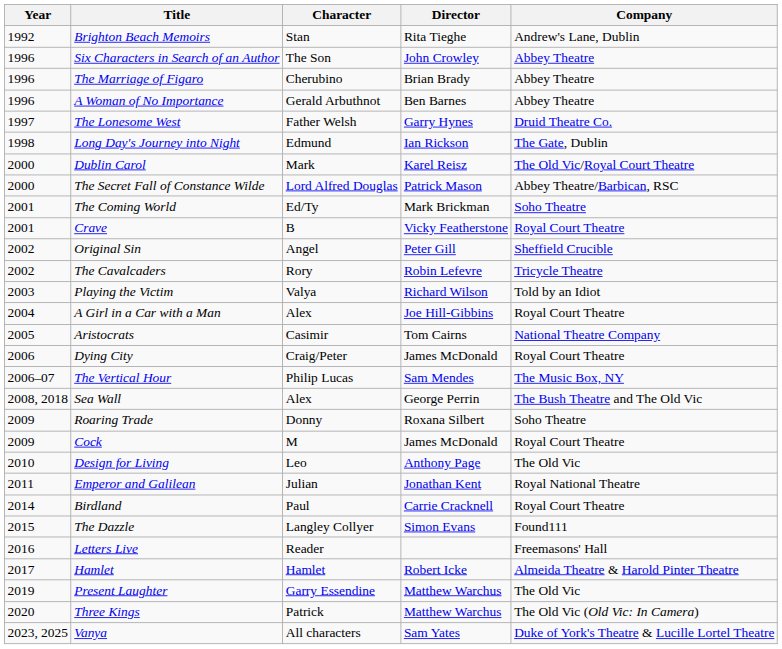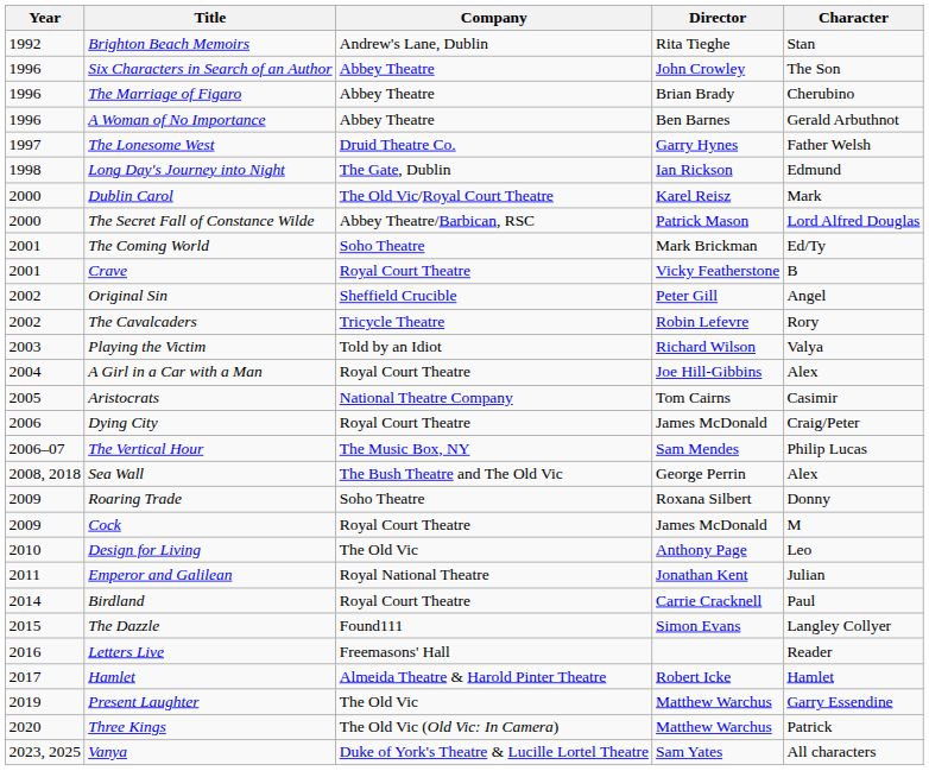 <table class="wikitable">
 <tr>
 <th>Year</th>
 <th>Title</th>
+<th>Company</th>
+<th>Director</th>
 <th>Character</th>
-<th>Director</th>
-<th>Company</th>
 </tr>
 <tr>
 <td>1992</td>
 <td><em><a href='#'>Brighton Beach Memoirs</a></em></td>
+<td>Andrew's Lane, Dublin</td>
+<td>Rita Tieghe</td>
 <td>Stan</td>
-<td>Rita Tieghe</td>
-<td>Andrew's Lane, Dublin</td>
 </tr>
 <tr>
 <td>1996</td>
 <td><em><a href='#'>Six Characters in Search of an Author</a></em></td>
+<td><a href='#'>Abbey Theatre</a></td>
+<td><a href='#'>John Crowley</a></td>
 <td>The Son</td>
-<td><a href='#'>John Crowley</a></td>
-<td><a href='#'>Abbey Theatre</a></td>
 </tr>
 <tr>
 <td>1996</td>
 <td><em><a href='#'>The Marriage of Figaro</a></em></td>
+<td>Abbey Theatre</td>
+<td>Brian Brady</td>
 <td>Cherubino</td>
-<td>Brian Brady</td>
-<td>Abbey Theatre</td>
 </tr>
 <tr>
 <td>1996</td>
 <td><em><a href='#'>A Woman of No Importance</a></em></td>
+<td>Abbey Theatre</td>
+<td>Ben Barnes</td>
 <td>Gerald Arbuthnot</td>
-<td>Ben Barnes</td>
-<td>Abbey Theatre</td>
 </tr>
 <tr>
 <td>1997</td>
 <td><em><a href='#'>The Lonesome West</a></em></td>
+<td><a href='#'>Druid Theatre Co.</a></td>
+<td><a href='#'>Garry Hynes</a></td>
 <td>Father Welsh</td>
-<td><a href='#'>Garry Hynes</a></td>
-<td><a href='#'>Druid Theatre Co.</a></td>
 </tr>
 <tr>
 <td>1998</td>
 <td><em><a href='#'>Long Day's Journey into Night</a></em></td>
+<td><a href='#'>The Gate</a>, Dublin</td>
+<td><a href='#'>Ian Rickson</a></td>
 <td>Edmund</td>
-<td><a href='#'>Ian Rickson</a></td>
-<td><a href='#'>The Gate</a>, Dublin</td>
 </tr>
 <tr>
 <td>2000</td>
 <td><em><a href='#'>Dublin Carol</a></em></td>
+<td><a href='#'>The Old Vic</a>/<a href='#'>Royal Court Theatre</a></td>
+<td><a href='#'>Karel Reisz</a></td>
 <td>Mark</td>
-<td><a href='#'>Karel Reisz</a></td>
-<td><a href='#'>The Old Vic</a>/<a href='#'>Royal Court Theatre</a></td>
 </tr>
 <tr>
 <td>2000</td>
 <td><em>The Secret Fall of Constance Wilde</em></td>
+<td>Abbey Theatre/<a href='#'>Barbican</a>, RSC</td>
+<td><a href='#'>Patrick Mason</a></td>
 <td><a href='#'>Lord Alfred Douglas</a></td>
-<td><a href='#'>Patrick Mason</a></td>
-<td>Abbey Theatre/<a href='#'>Barbican</a>, RSC</td>
 </tr>
 <tr>
 <td>2001</td>
 <td><em>The Coming World</em></td>
+<td><a href='#'>Soho Theatre</a></td>
+<td>Mark Brickman</td>
 <td>Ed/Ty</td>
-<td>Mark Brickman</td>
-<td><a href='#'>Soho Theatre</a></td>
 </tr>
 <tr>
 <td>2001</td>
 <td><em><a href='#'>Crave</a></em></td>
+<td><a href='#'>Royal Court Theatre</a></td>
+<td><a href='#'>Vicky Featherstone</a></td>
 <td>B</td>
-<td><a href='#'>Vicky Featherstone</a></td>
-<td><a href='#'>Royal Court Theatre</a></td>
 </tr>
 <tr>
 <td>2002</td>
 <td><em>Original Sin</em></td>
+<td><a href='#'>Sheffield Crucible</a></td>
+<td><a href='#'>Peter Gill</a></td>
 <td>Angel</td>
-<td><a href='#'>Peter Gill</a></td>
-<td><a href='#'>Sheffield Crucible</a></td>
 </tr>
 <tr>
 <td>2002</td>
 <td><em>The Cavalcaders</em></td>
+<td><a href='#'>Tricycle Theatre</a></td>
+<td><a href='#'>Robin Lefevre</a></td>
 <td>Rory</td>
-<td><a href='#'>Robin Lefevre</a></td>
-<td><a href='#'>Tricycle Theatre</a></td>
 </tr>
 <tr>
 <td>2003</td>
 <td><em>Playing the Victim</em></td>
+<td>Told by an Idiot</td>
+<td><a href='#'>Richard Wilson</a></td>
 <td>Valya</td>
-<td><a href='#'>Richard Wilson</a></td>
-<td>Told by an Idiot</td>
 </tr>
 <tr>
 <td>2004</td>
 <td><em>A Girl in a Car with a Man</em></td>
+<td>Royal Court Theatre</td>
+<td><a href='#'>Joe Hill-Gibbins</a></td>
 <td>Alex</td>
-<td><a href='#'>Joe Hill-Gibbins</a></td>
-<td>Royal Court Theatre</td>
 </tr>
 <tr>
 <td>2005</td>
 <td><em>Aristocrats</em></td>
+<td><a href='#'>National Theatre Company</a></td>
+<td>Tom Cairns</td>
 <td>Casimir</td>
-<td>Tom Cairns</td>
-<td><a href='#'>National Theatre Company</a></td>
 </tr>
 <tr>
 <td>2006</td>
 <td><em>Dying City</em></td>
+<td>Royal Court Theatre</td>
+<td>James McDonald</td>
 <td>Craig/Peter</td>
-<td>James McDonald</td>
-<td>Royal Court Theatre</td>
 </tr>
 <tr>
 <td>2006–07</td>
 <td><em><a href='#'>The Vertical Hour</a></em></td>
+<td><a href='#'>The Music Box, NY</a></td>
+<td><a href='#'>Sam Mendes</a></td>
 <td>Philip Lucas</td>
-<td><a href='#'>Sam Mendes</a></td>
-<td><a href='#'>The Music Box, NY</a></td>
 </tr>
 <tr>
 <td>2008, 2018</td>
 <td><em>Sea Wall</em></td>
+<td><a href='#'>The Bush Theatre</a> and The Old Vic</td>
+<td>George Perrin</td>
 <td>Alex</td>
-<td>George Perrin</td>
-<td><a href='#'>The Bush Theatre</a> and The Old Vic</td>
 </tr>
 <tr>
 <td>2009</td>
 <td><em>Roaring Trade</em></td>
+<td>Soho Theatre</td>
+<td>Roxana Silbert</td>
 <td>Donny</td>
-<td>Roxana Silbert</td>
-<td>Soho Theatre</td>
 </tr>
 <tr>
 <td>2009</td>
 <td><em><a href='#'>Cock</a></em></td>
+<td>Royal Court Theatre</td>
+<td>James McDonald</td>
 <td>M</td>
-<td>James McDonald</td>
-<td>Royal Court Theatre</td>
 </tr>
 <tr>
 <td>2010</td>
 <td><em><a href='#'>Design for Living</a></em></td>
+<td>The Old Vic</td>
+<td><a href='#'>Anthony Page</a></td>
 <td>Leo</td>
-<td><a href='#'>Anthony Page</a></td>
-<td>The Old Vic</td>
 </tr>
 <tr>
 <td>2011</td>
 <td><em><a href='#'>Emperor and Galilean</a></em></td>
+<td>Royal National Theatre</td>
+<td><a href='#'>Jonathan Kent</a></td>
 <td>Julian</td>
-<td><a href='#'>Jonathan Kent</a></td>
-<td>Royal National Theatre</td>
 </tr>
 <tr>
 <td>2014</td>
 <td><em>Birdland</em></td>
+<td>Royal Court Theatre</td>
+<td><a href='#'>Carrie Cracknell</a></td>
 <td>Paul</td>
-<td><a href='#'>Carrie Cracknell</a></td>
-<td>Royal Court Theatre</td>
 </tr>
 <tr>
 <td>2015</td>
 <td><em>The Dazzle</em></td>
+<td>Found111</td>
+<td><a href='#'>Simon Evans</a></td>
 <td>Langley Collyer</td>
-<td><a href='#'>Simon Evans</a></td>
-<td>Found111</td>
 </tr>
 <tr>
 <td>2016</td>
 <td><em><a href='#'>Letters Live</a></em></td>
+<td>Freemasons' Hall</td>
+<td></td>
 <td>Reader</td>
-<td></td>
-<td>Freemasons' Hall</td>
 </tr>
 <tr>
 <td>2017</td>
 <td><em><a href='#'>Hamlet</a></em></td>
+<td><a href='#'>Almeida Theatre</a> & <a href='#'>Harold Pinter Theatre</a></td>
+<td><a href='#'>Robert Icke</a></td>
 <td><a href='#'>Hamlet</a></td>
-<td><a href='#'>Robert Icke</a></td>
-<td><a href='#'>Almeida Theatre</a> & <a href='#'>Harold Pinter Theatre</a></td>
 </tr>
 <tr>
 <td>2019</td>
 <td><em><a href='#'>Present Laughter</a></em></td>
+<td>The Old Vic</td>
+<td><a href='#'>Matthew Warchus</a></td>
 <td><a href='#'>Garry Essendine</a></td>
-<td><a href='#'>Matthew Warchus</a></td>
-<td>The Old Vic</td>
 </tr>
 <tr>
 <td>2020</td>
 <td><em><a href='#'>Three Kings</a></em></td>
+<td>The Old Vic (<em>Old Vic: In Camera</em>)</td>
+<td><a href='#'>Matthew Warchus</a></td>
 <td>Patrick</td>
-<td><a href='#'>Matthew Warchus</a></td>
-<td>The Old Vic (<em>Old Vic: In Camera</em>)</td>
 </tr>
 <tr>
 <td>2023, 2025</td>
 <td><em><a href='#'>Vanya</a></em></td>
+<td><a href='#'>Duke of York's Theatre</a> & <a href='#'>Lucille Lortel Theatre</a></td>
+<td><a href='#'>Sam Yates</a></td>
 <td>All characters</td>
-<td><a href='#'>Sam Yates</a></td>
-<td><a href='#'>Duke of York's Theatre</a> & <a href='#'>Lucille Lortel Theatre</a></td>
 </tr>
 </table>
